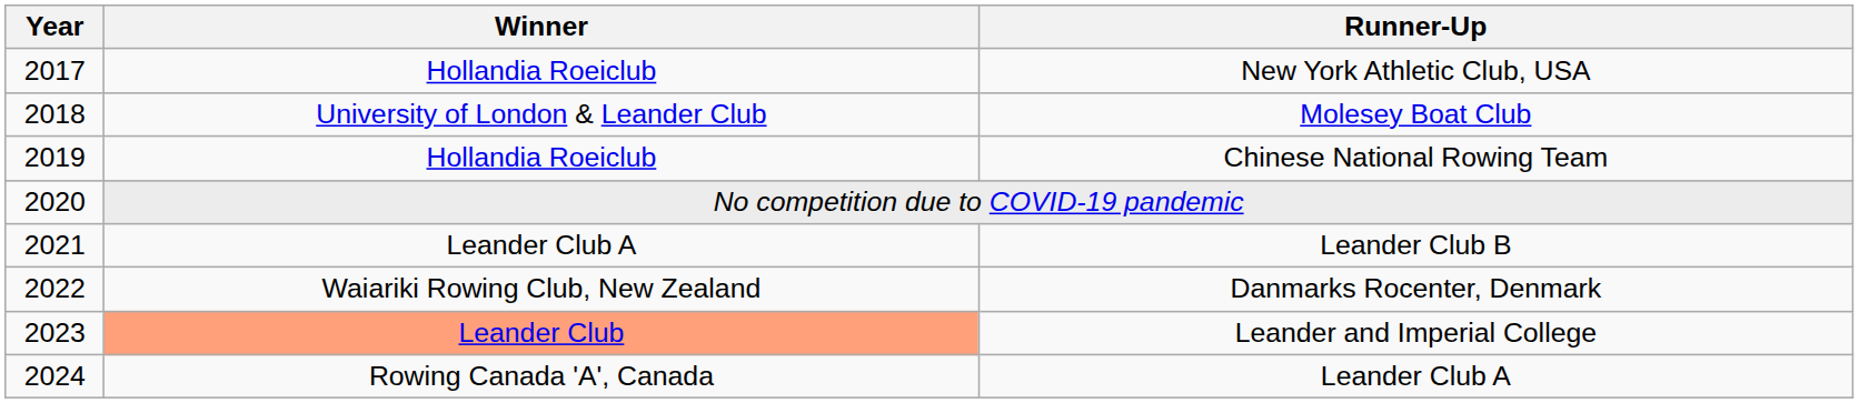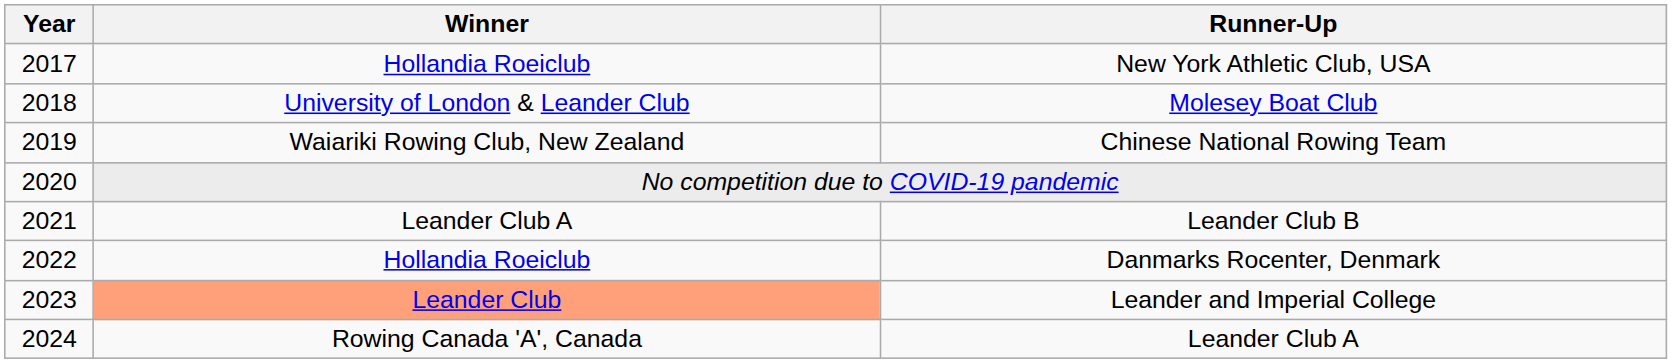 <table class="wikitable" style="text-align:center">
 <tr>
 <th width=50>Year</th>
 <th width=500>Winner</th>
 <th width=500>Runner-Up</th>
 </tr>
 <tr>
 <td>2017</td>
 <td><a href='#'>Hollandia Roeiclub</a></td>
 <td>New York Athletic Club, USA</td>
 </tr>
 <tr>
 <td>2018</td>
 <td><a href='#'>University of London</a> & <a href='#'>Leander Club</a></td>
 <td><a href='#'>Molesey Boat Club</a></td>
 </tr>
 <tr>
 <td>2019</td>
-<td><a href='#'>Hollandia Roeiclub</a></td>
+<td>Waiariki Rowing Club, New Zealand</td>
 <td>Chinese National Rowing Team</td>
 </tr>
 <tr>
 <td>2020</td>
 <td colspan=2 bgcolor="ececec"><em>No competition due to <a href='#'>COVID-19 pandemic</a></em></td>
 </tr>
 <tr>
 <td>2021</td>
 <td>Leander Club A</td>
 <td>Leander Club B</td>
 </tr>
 <tr>
 <td>2022</td>
-<td>Waiariki Rowing Club, New Zealand</td>
+<td><a href='#'>Hollandia Roeiclub</a></td>
 <td>Danmarks Rocenter, Denmark</td>
 </tr>
 <tr>
 <td>2023</td>
 <td style="background: lightsalmon;"><a href='#'>Leander Club</a></td>
 <td>Leander and Imperial College</td>
 </tr>
 <tr>
 <td>2024</td>
 <td>Rowing Canada 'A', Canada</td>
 <td>Leander Club A</td>
 </tr>
 </table>
